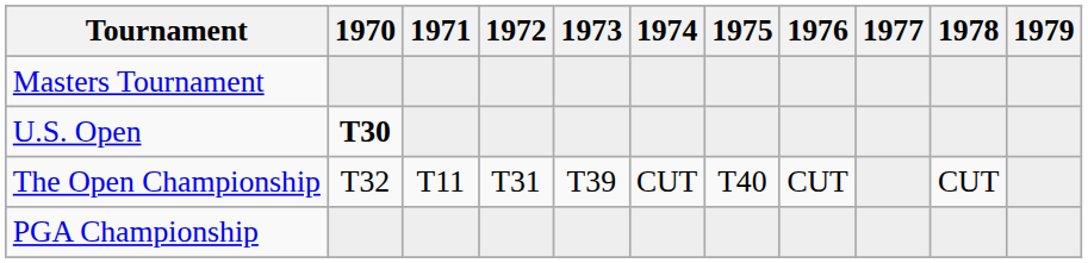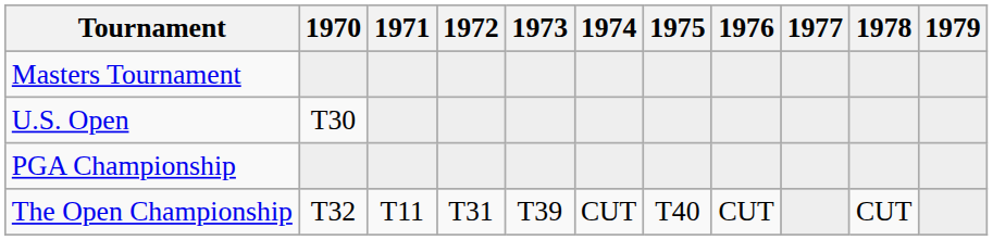 <table class="wikitable" style="font-size:95%;text-align:center;">
 <tr>
 <th>Tournament</th>
 <th>1970</th>
 <th>1971</th>
 <th>1972</th>
 <th>1973</th>
 <th>1974</th>
 <th>1975</th>
 <th>1976</th>
 <th>1977</th>
 <th>1978</th>
 <th>1979</th>
 </tr>
 <tr>
 <td align=left><a href='#'>Masters Tournament</a></td>
 <td style="background:#eeeeee;"></td>
 <td style="background:#eeeeee;"></td>
 <td style="background:#eeeeee;"></td>
 <td style="background:#eeeeee;"></td>
 <td style="background:#eeeeee;"></td>
 <td style="background:#eeeeee;"></td>
 <td style="background:#eeeeee;"></td>
 <td style="background:#eeeeee;"></td>
 <td style="background:#eeeeee;"></td>
 <td style="background:#eeeeee;"></td>
 </tr>
 <tr>
 <td align=left><a href='#'>U.S. Open</a></td>
-<td><strong>T30</strong></td>
+<td>T30</td>
+<td style="background:#eeeeee;"></td>
+<td style="background:#eeeeee;"></td>
+<td style="background:#eeeeee;"></td>
+<td style="background:#eeeeee;"></td>
+<td style="background:#eeeeee;"></td>
+<td style="background:#eeeeee;"></td>
+<td style="background:#eeeeee;"></td>
+<td style="background:#eeeeee;"></td>
+<td style="background:#eeeeee;"></td>
+</tr>
+<tr>
+<td align=left><a href='#'>PGA Championship</a></td>
+<td style="background:#eeeeee;"></td>
 <td style="background:#eeeeee;"></td>
 <td style="background:#eeeeee;"></td>
 <td style="background:#eeeeee;"></td>
 <td style="background:#eeeeee;"></td>
 <td style="background:#eeeeee;"></td>
 <td style="background:#eeeeee;"></td>
 <td style="background:#eeeeee;"></td>
 <td style="background:#eeeeee;"></td>
 <td style="background:#eeeeee;"></td>
 </tr>
 <tr>
 <td align=left><a href='#'>The Open Championship</a></td>
 <td>T32</td>
 <td>T11</td>
 <td>T31</td>
 <td>T39</td>
 <td>CUT</td>
 <td>T40</td>
 <td>CUT</td>
 <td style="background:#eeeeee;"></td>
 <td>CUT</td>
 <td style="background:#eeeeee;"></td>
 </tr>
-<tr>
-<td align=left><a href='#'>PGA Championship</a></td>
-<td style="background:#eeeeee;"></td>
-<td style="background:#eeeeee;"></td>
-<td style="background:#eeeeee;"></td>
-<td style="background:#eeeeee;"></td>
-<td style="background:#eeeeee;"></td>
-<td style="background:#eeeeee;"></td>
-<td style="background:#eeeeee;"></td>
-<td style="background:#eeeeee;"></td>
-<td style="background:#eeeeee;"></td>
-<td style="background:#eeeeee;"></td>
-</tr>
 </table>
